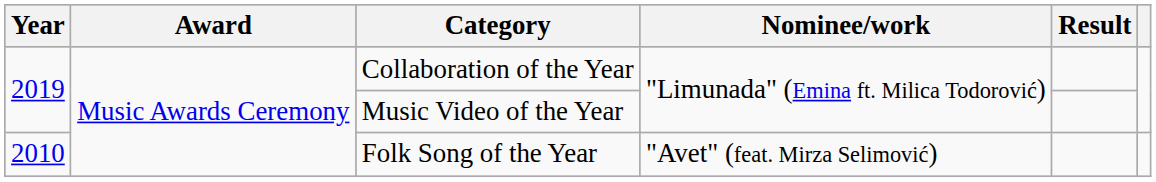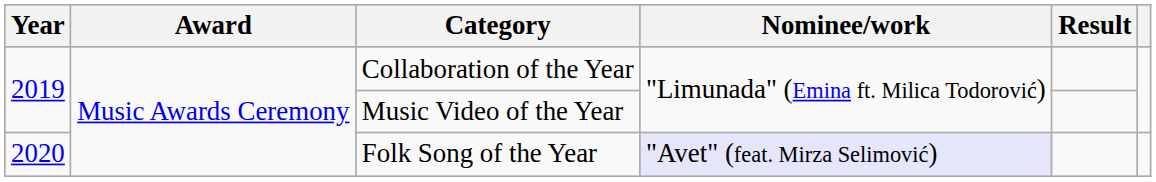 <table class="wikitable">
 <tr>
 <th>Year</th>
 <th>Award</th>
 <th>Category</th>
 <th>Nominee/work</th>
 <th>Result</th>
 <th></th>
 </tr>
 <tr>
 <td rowspan="2"><a href='#'>2019</a></td>
 <td rowspan="3"><a href='#'>Music Awards Ceremony</a></td>
 <td>Collaboration of the Year</td>
 <td rowspan="2">"Limunada" (<small><a href='#'>Emina</a> ft. Milica Todorović</small>)</td>
 <td></td>
 <td rowspan="2"></td>
 </tr>
 <tr>
 <td>Music Video of the Year</td>
 <td></td>
 </tr>
 <tr>
-<td><a href='#'>2010</a></td>
+<td><a href='#'>2020</a></td>
 <td>Folk Song of the Year</td>
-<td>"Avet" (<small>feat. Mirza Selimović</small>)</td>
+<td style="background: lavender;">"Avet" (<small>feat. Mirza Selimović</small>)</td>
 <td></td>
 <td></td>
 </tr>
 </table>
